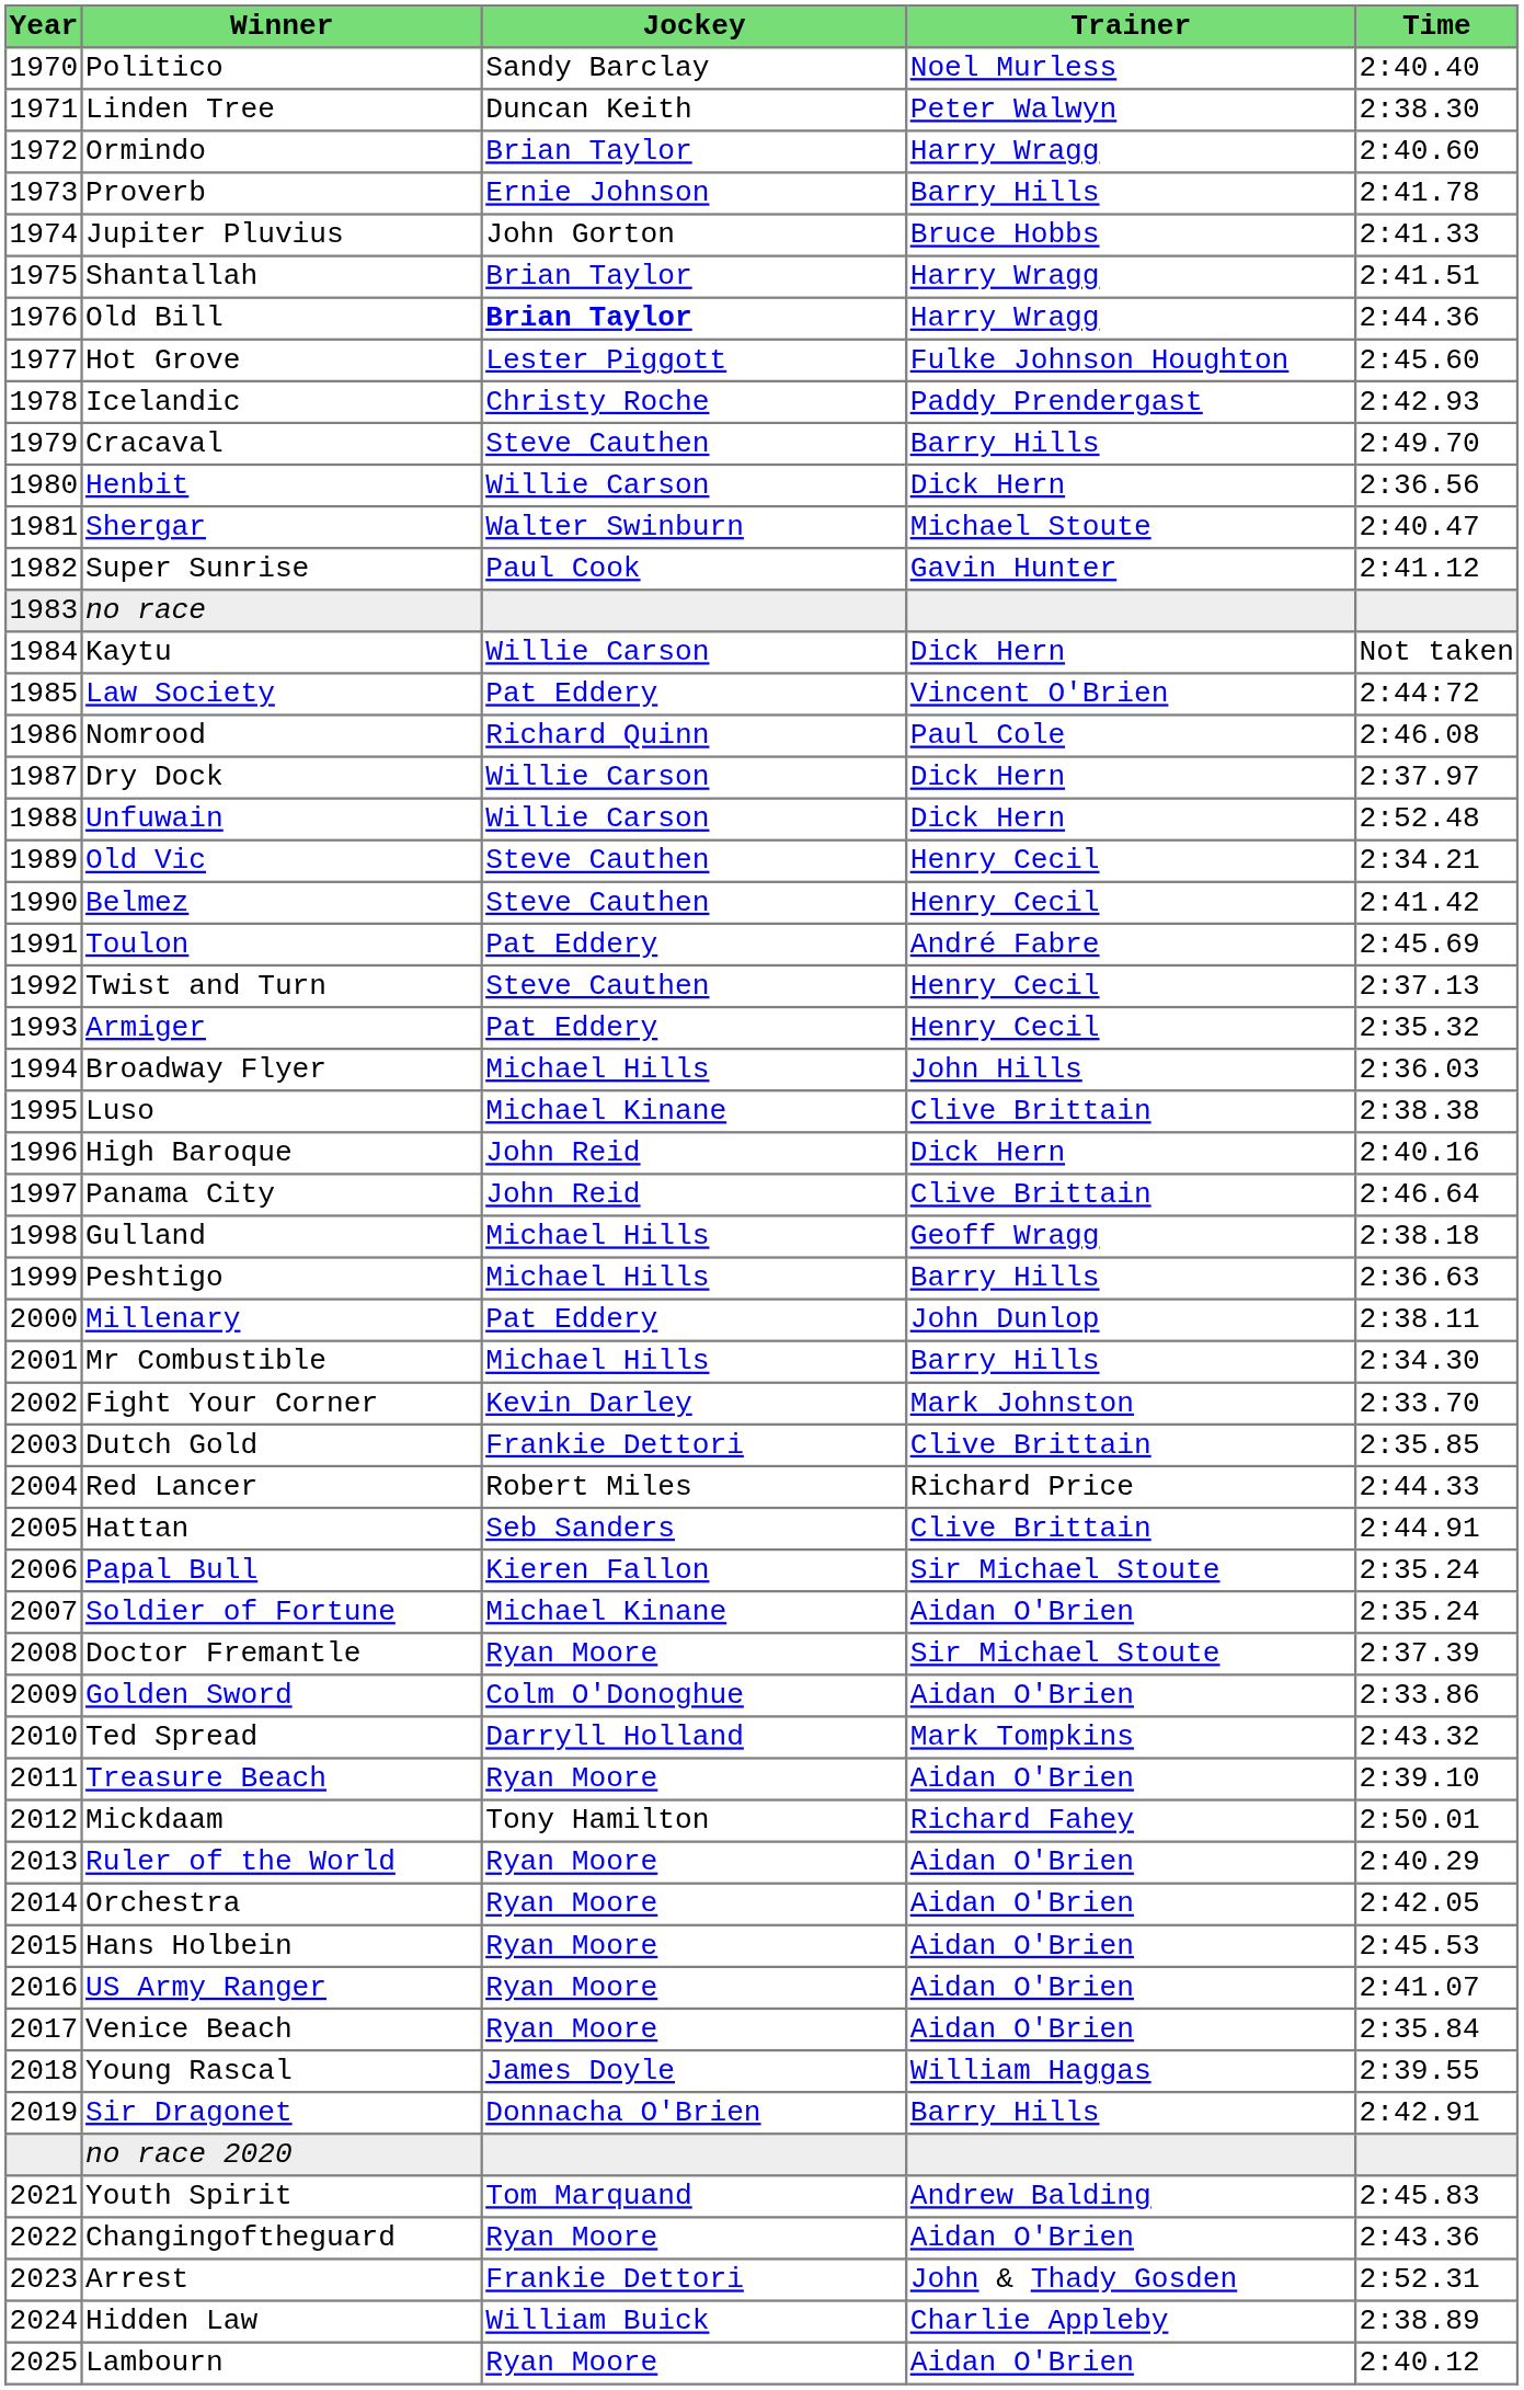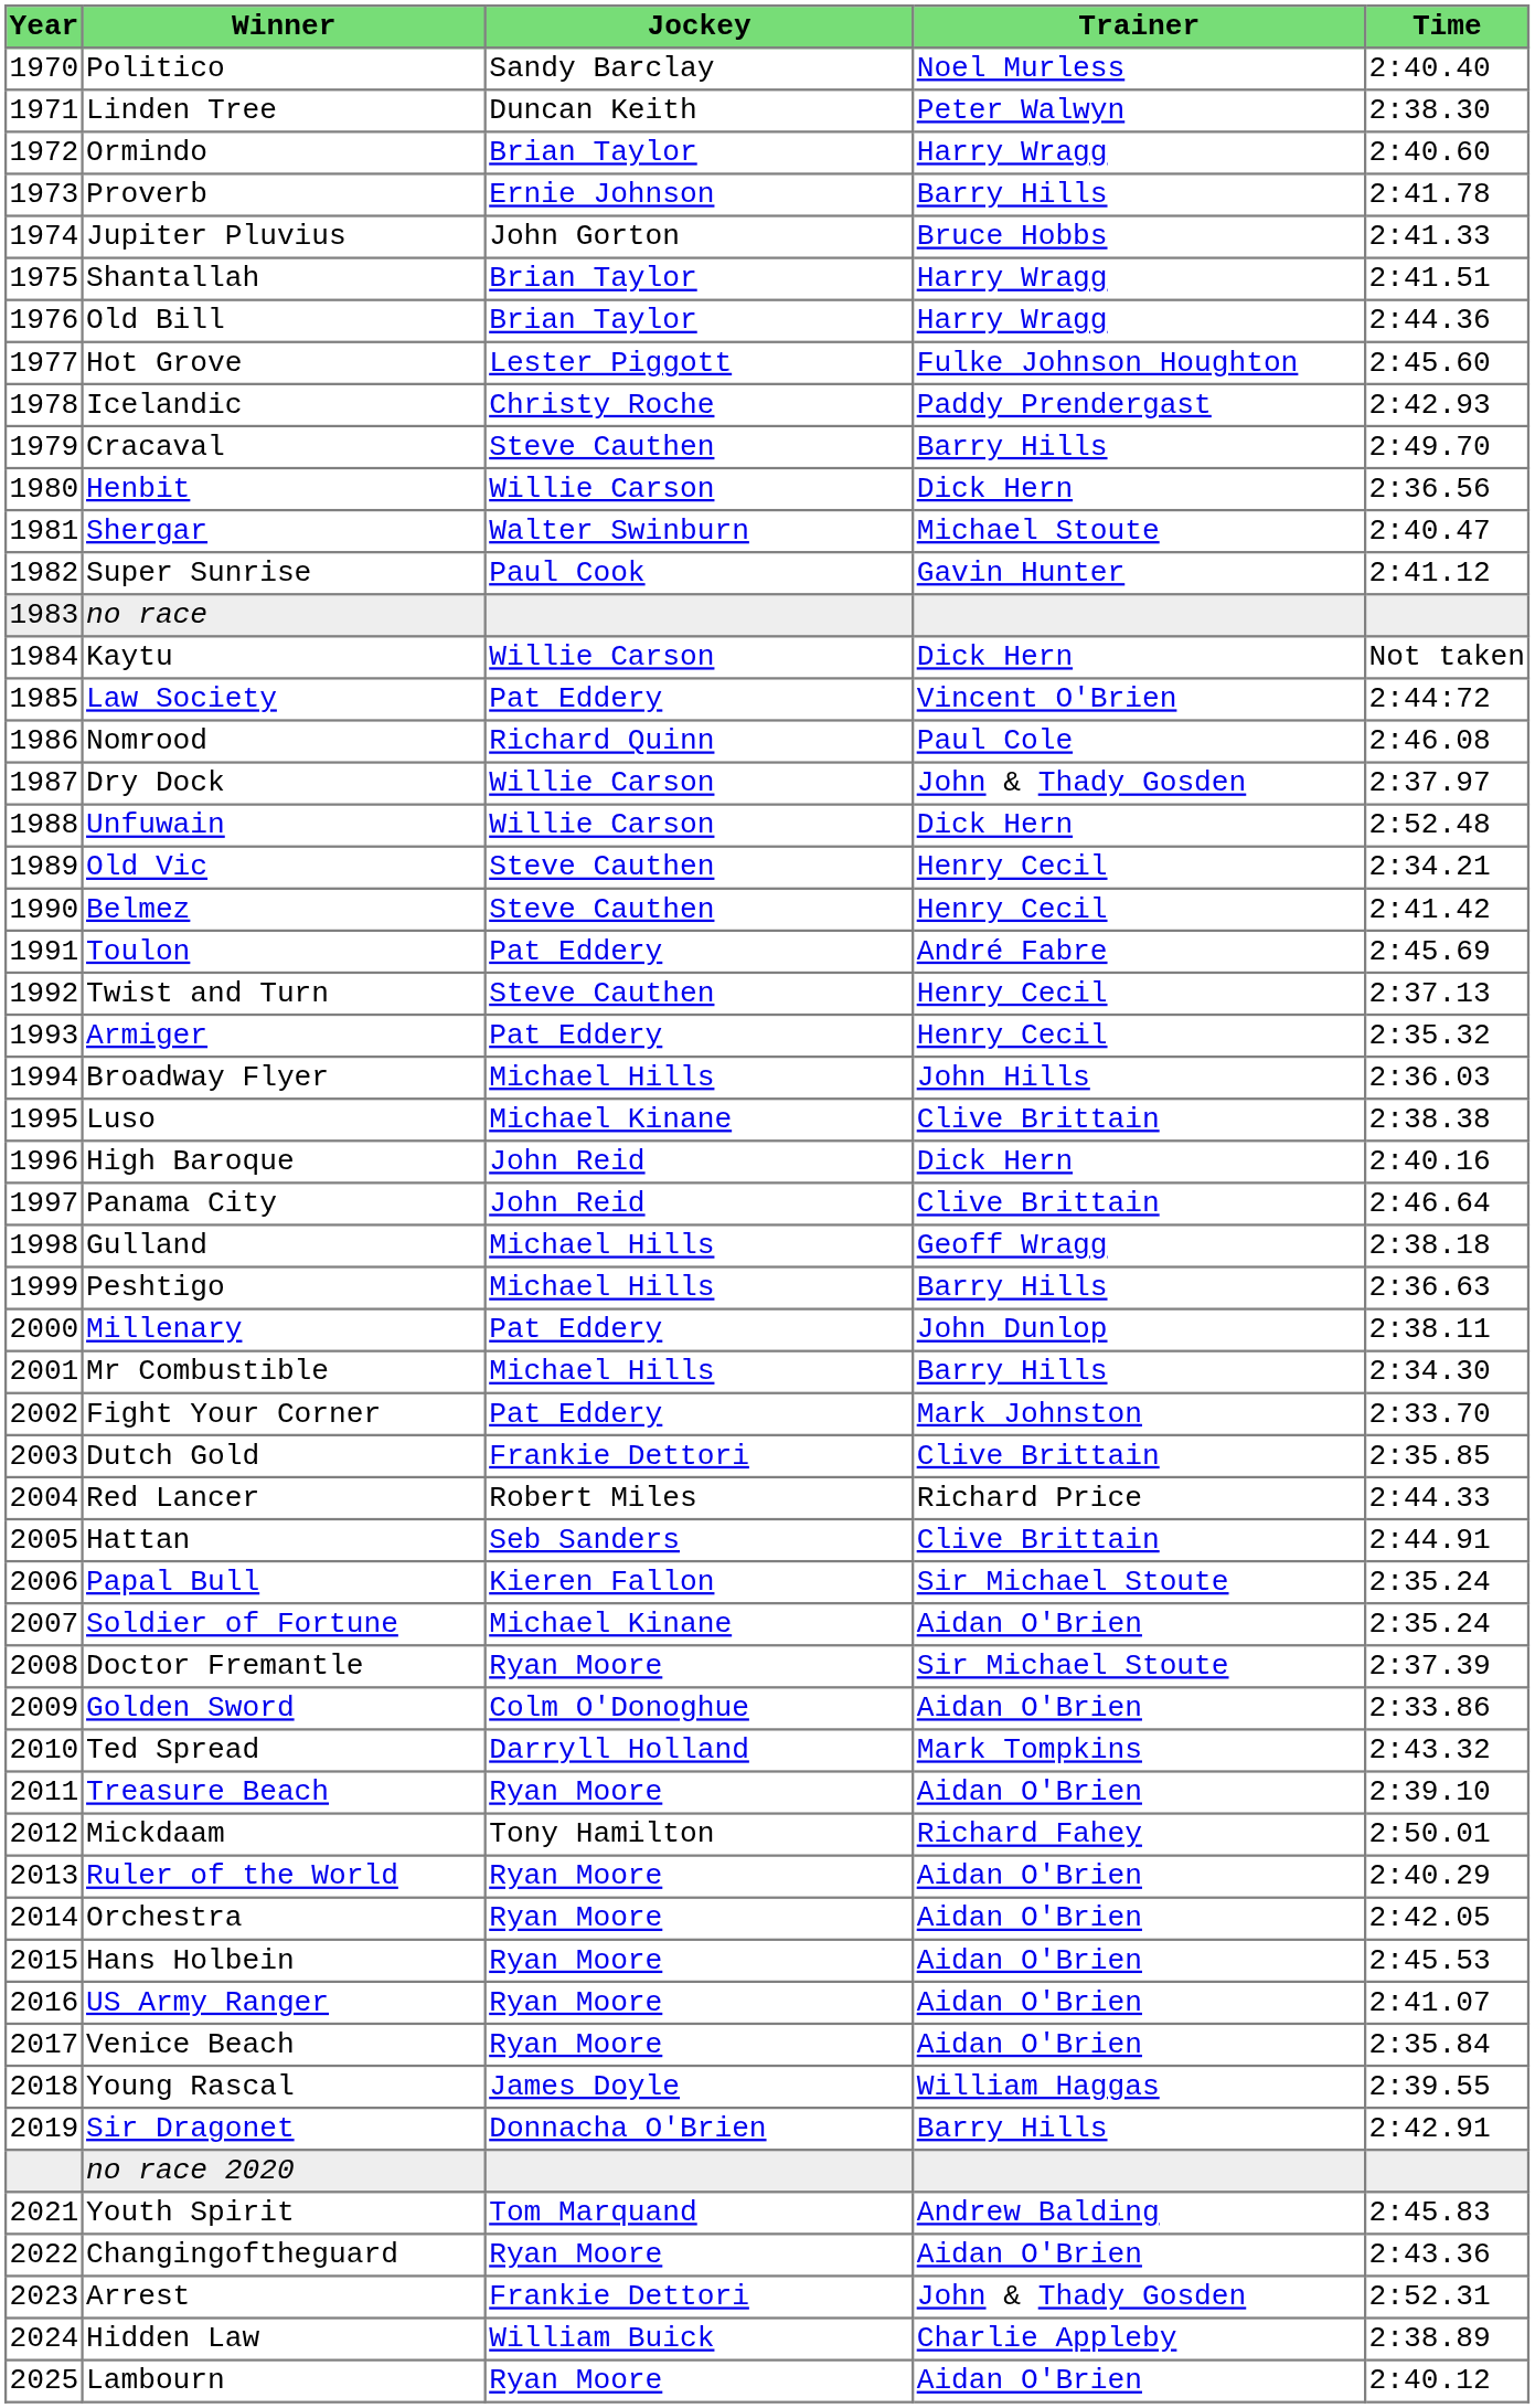 <table class = "sortable" | border="1" style="border-collapse: collapse; font-size:90%">
 <tr bgcolor="#77dd77" align="center">
 <th>Year</th>
 <th>Winner</th>
 <th>Jockey</th>
 <th>Trainer</th>
 <th>Time</th>
 </tr>
 <tr>
 <td>1970</td>
 <td width=160px>Politico</td>
 <td width=170px>Sandy Barclay</td>
 <td width=180px><a href='#'>Noel Murless</a></td>
 <td>2:40.40</td>
 </tr>
 <tr>
 <td>1971</td>
 <td>Linden Tree</td>
 <td>Duncan Keith</td>
 <td><a href='#'>Peter Walwyn</a></td>
 <td>2:38.30</td>
 </tr>
 <tr>
 <td>1972</td>
 <td>Ormindo</td>
 <td><a href='#'>Brian Taylor</a></td>
 <td><a href='#'>Harry Wragg</a></td>
 <td>2:40.60</td>
 </tr>
 <tr>
 <td>1973</td>
 <td>Proverb</td>
 <td><a href='#'>Ernie Johnson</a></td>
 <td><a href='#'>Barry Hills</a></td>
 <td>2:41.78</td>
 </tr>
 <tr>
 <td>1974</td>
 <td>Jupiter Pluvius</td>
 <td>John Gorton</td>
 <td><a href='#'>Bruce Hobbs</a></td>
 <td>2:41.33</td>
 </tr>
 <tr>
 <td>1975</td>
 <td>Shantallah</td>
 <td><a href='#'>Brian Taylor</a></td>
 <td><a href='#'>Harry Wragg</a></td>
 <td>2:41.51</td>
 </tr>
 <tr>
 <td>1976</td>
 <td>Old Bill</td>
-<td><strong><a href='#'>Brian Taylor</a></strong></td>
+<td><a href='#'>Brian Taylor</a></td>
 <td><a href='#'>Harry Wragg</a></td>
 <td>2:44.36</td>
 </tr>
 <tr>
 <td>1977</td>
 <td>Hot Grove</td>
 <td><a href='#'>Lester Piggott</a></td>
 <td><a href='#'>Fulke Johnson Houghton</a></td>
 <td>2:45.60</td>
 </tr>
 <tr>
 <td>1978</td>
 <td>Icelandic</td>
 <td><a href='#'>Christy Roche</a></td>
 <td><a href='#'>Paddy Prendergast</a></td>
 <td>2:42.93</td>
 </tr>
 <tr>
 <td>1979</td>
 <td>Cracaval</td>
 <td><a href='#'>Steve Cauthen</a></td>
 <td><a href='#'>Barry Hills</a></td>
 <td>2:49.70</td>
 </tr>
 <tr>
 <td>1980</td>
 <td><a href='#'>Henbit</a></td>
 <td><a href='#'>Willie Carson</a></td>
 <td><a href='#'>Dick Hern</a></td>
 <td>2:36.56</td>
 </tr>
 <tr>
 <td>1981</td>
 <td><a href='#'>Shergar</a></td>
 <td><a href='#'>Walter Swinburn</a></td>
 <td><a href='#'>Michael Stoute</a></td>
 <td>2:40.47</td>
 </tr>
 <tr>
 <td>1982</td>
 <td>Super Sunrise</td>
 <td><a href='#'>Paul Cook</a></td>
 <td><a href='#'>Gavin Hunter</a></td>
 <td>2:41.12</td>
 </tr>
 <tr bgcolor="#eeeeee">
 <td>1983</td>
 <td><em>no race</em> </td>
 <td></td>
 <td></td>
 <td></td>
 </tr>
 <tr>
 <td>1984</td>
 <td>Kaytu</td>
 <td><a href='#'>Willie Carson</a></td>
 <td><a href='#'>Dick Hern</a></td>
 <td>Not taken</td>
 </tr>
 <tr>
 <td>1985</td>
 <td><a href='#'>Law Society</a></td>
 <td><a href='#'>Pat Eddery</a></td>
 <td><a href='#'>Vincent O'Brien</a></td>
 <td>2:44:72</td>
 </tr>
 <tr>
 <td>1986</td>
 <td>Nomrood</td>
 <td><a href='#'>Richard Quinn</a></td>
 <td><a href='#'>Paul Cole</a></td>
 <td>2:46.08</td>
 </tr>
 <tr>
 <td>1987</td>
 <td>Dry Dock</td>
 <td><a href='#'>Willie Carson</a></td>
-<td><a href='#'>Dick Hern</a></td>
+<td><a href='#'>John</a> & <a href='#'>Thady Gosden</a></td>
 <td>2:37.97</td>
 </tr>
 <tr>
 <td>1988</td>
 <td><a href='#'>Unfuwain</a></td>
 <td><a href='#'>Willie Carson</a></td>
 <td><a href='#'>Dick Hern</a></td>
 <td>2:52.48</td>
 </tr>
 <tr>
 <td>1989</td>
 <td><a href='#'>Old Vic</a></td>
 <td><a href='#'>Steve Cauthen</a></td>
 <td><a href='#'>Henry Cecil</a></td>
 <td>2:34.21</td>
 </tr>
 <tr>
 <td>1990</td>
 <td><a href='#'>Belmez</a></td>
 <td><a href='#'>Steve Cauthen</a></td>
 <td><a href='#'>Henry Cecil</a></td>
 <td>2:41.42</td>
 </tr>
 <tr>
 <td>1991</td>
 <td><a href='#'>Toulon</a></td>
 <td><a href='#'>Pat Eddery</a></td>
 <td><a href='#'>André Fabre</a></td>
 <td>2:45.69</td>
 </tr>
 <tr>
 <td>1992</td>
 <td>Twist and Turn</td>
 <td><a href='#'>Steve Cauthen</a></td>
 <td><a href='#'>Henry Cecil</a></td>
 <td>2:37.13</td>
 </tr>
 <tr>
 <td>1993</td>
 <td><a href='#'>Armiger</a></td>
 <td><a href='#'>Pat Eddery</a></td>
 <td><a href='#'>Henry Cecil</a></td>
 <td>2:35.32</td>
 </tr>
 <tr>
 <td>1994</td>
 <td>Broadway Flyer</td>
 <td><a href='#'>Michael Hills</a></td>
 <td><a href='#'>John Hills</a></td>
 <td>2:36.03</td>
 </tr>
 <tr>
 <td>1995</td>
 <td>Luso</td>
 <td><a href='#'>Michael Kinane</a></td>
 <td><a href='#'>Clive Brittain</a></td>
 <td>2:38.38</td>
 </tr>
 <tr>
 <td>1996</td>
 <td>High Baroque</td>
 <td><a href='#'>John Reid</a></td>
 <td><a href='#'>Dick Hern</a></td>
 <td>2:40.16</td>
 </tr>
 <tr>
 <td>1997</td>
 <td>Panama City</td>
 <td><a href='#'>John Reid</a></td>
 <td><a href='#'>Clive Brittain</a></td>
 <td>2:46.64</td>
 </tr>
 <tr>
 <td>1998</td>
 <td>Gulland</td>
 <td><a href='#'>Michael Hills</a></td>
 <td><a href='#'>Geoff Wragg</a></td>
 <td>2:38.18</td>
 </tr>
 <tr>
 <td>1999</td>
 <td>Peshtigo </td>
 <td><a href='#'>Michael Hills</a></td>
 <td><a href='#'>Barry Hills</a></td>
 <td>2:36.63</td>
 </tr>
 <tr>
 <td>2000</td>
 <td><a href='#'>Millenary</a></td>
 <td><a href='#'>Pat Eddery</a></td>
 <td><a href='#'>John Dunlop</a></td>
 <td>2:38.11</td>
 </tr>
 <tr>
 <td>2001</td>
 <td>Mr Combustible</td>
 <td><a href='#'>Michael Hills</a></td>
 <td><a href='#'>Barry Hills</a></td>
 <td>2:34.30</td>
 </tr>
 <tr>
 <td>2002</td>
 <td>Fight Your Corner</td>
-<td><a href='#'>Kevin Darley</a></td>
+<td><a href='#'>Pat Eddery</a></td>
 <td><a href='#'>Mark Johnston</a></td>
 <td>2:33.70</td>
 </tr>
 <tr>
 <td>2003</td>
 <td>Dutch Gold</td>
 <td><a href='#'>Frankie Dettori</a></td>
 <td><a href='#'>Clive Brittain</a></td>
 <td>2:35.85</td>
 </tr>
 <tr>
 <td>2004</td>
 <td>Red Lancer</td>
 <td>Robert Miles</td>
 <td>Richard Price</td>
 <td>2:44.33</td>
 </tr>
 <tr>
 <td>2005</td>
 <td>Hattan</td>
 <td><a href='#'>Seb Sanders</a></td>
 <td><a href='#'>Clive Brittain</a></td>
 <td>2:44.91</td>
 </tr>
 <tr>
 <td>2006</td>
 <td><a href='#'>Papal Bull</a></td>
 <td><a href='#'>Kieren Fallon</a></td>
 <td><a href='#'>Sir Michael Stoute</a></td>
 <td>2:35.24</td>
 </tr>
 <tr>
 <td>2007</td>
 <td><a href='#'>Soldier of Fortune</a></td>
 <td><a href='#'>Michael Kinane</a></td>
 <td><a href='#'>Aidan O'Brien</a></td>
 <td>2:35.24</td>
 </tr>
 <tr>
 <td>2008</td>
 <td>Doctor Fremantle</td>
 <td><a href='#'>Ryan Moore</a></td>
 <td><a href='#'>Sir Michael Stoute</a></td>
 <td>2:37.39</td>
 </tr>
 <tr>
 <td>2009</td>
 <td><a href='#'>Golden Sword</a></td>
 <td><a href='#'>Colm O'Donoghue</a></td>
 <td><a href='#'>Aidan O'Brien</a></td>
 <td>2:33.86</td>
 </tr>
 <tr>
 <td>2010</td>
 <td>Ted Spread</td>
 <td><a href='#'>Darryll Holland</a></td>
 <td><a href='#'>Mark Tompkins</a></td>
 <td>2:43.32</td>
 </tr>
 <tr>
 <td>2011</td>
 <td><a href='#'>Treasure Beach</a></td>
 <td><a href='#'>Ryan Moore</a></td>
 <td><a href='#'>Aidan O'Brien</a></td>
 <td>2:39.10</td>
 </tr>
 <tr>
 <td>2012</td>
 <td>Mickdaam</td>
 <td>Tony Hamilton</td>
 <td><a href='#'>Richard Fahey</a></td>
 <td>2:50.01</td>
 </tr>
 <tr>
 <td>2013</td>
 <td><a href='#'>Ruler of the World</a></td>
 <td><a href='#'>Ryan Moore</a></td>
 <td><a href='#'>Aidan O'Brien</a></td>
 <td>2:40.29</td>
 </tr>
 <tr>
 <td>2014</td>
 <td>Orchestra</td>
 <td><a href='#'>Ryan Moore</a></td>
 <td><a href='#'>Aidan O'Brien</a></td>
 <td>2:42.05</td>
 </tr>
 <tr>
 <td>2015</td>
 <td>Hans Holbein</td>
 <td><a href='#'>Ryan Moore</a></td>
 <td><a href='#'>Aidan O'Brien</a></td>
 <td>2:45.53</td>
 </tr>
 <tr>
 <td>2016</td>
 <td><a href='#'>US Army Ranger</a></td>
 <td><a href='#'>Ryan Moore</a></td>
 <td><a href='#'>Aidan O'Brien</a></td>
 <td>2:41.07</td>
 </tr>
 <tr>
 <td>2017</td>
 <td>Venice Beach</td>
 <td><a href='#'>Ryan Moore</a></td>
 <td><a href='#'>Aidan O'Brien</a></td>
 <td>2:35.84</td>
 </tr>
 <tr>
 <td>2018</td>
 <td>Young Rascal</td>
 <td><a href='#'>James Doyle</a></td>
 <td><a href='#'>William Haggas</a></td>
 <td>2:39.55</td>
 </tr>
 <tr>
 <td>2019</td>
 <td><a href='#'>Sir Dragonet</a></td>
 <td><a href='#'>Donnacha O'Brien</a></td>
 <td><a href='#'>Barry Hills</a></td>
 <td>2:42.91</td>
 </tr>
 <tr bgcolor="#eeeeee">
 <td data-sort-value="2020"></td>
 <td><em>no race 2020</em> </td>
 <td></td>
 <td></td>
 <td></td>
 </tr>
 <tr>
 <td>2021</td>
 <td>Youth Spirit</td>
 <td><a href='#'>Tom Marquand</a></td>
 <td><a href='#'>Andrew Balding</a></td>
 <td>2:45.83</td>
 </tr>
 <tr>
 <td>2022</td>
 <td>Changingoftheguard</td>
 <td><a href='#'>Ryan Moore</a></td>
 <td><a href='#'>Aidan O'Brien</a></td>
 <td>2:43.36</td>
 </tr>
 <tr>
 <td>2023</td>
 <td>Arrest</td>
 <td><a href='#'>Frankie Dettori</a></td>
 <td><a href='#'>John</a> & <a href='#'>Thady Gosden</a></td>
 <td>2:52.31</td>
 </tr>
 <tr>
 <td>2024</td>
 <td>Hidden Law </td>
 <td><a href='#'>William Buick</a></td>
 <td><a href='#'>Charlie Appleby</a></td>
 <td>2:38.89</td>
 </tr>
 <tr>
 <td>2025</td>
 <td>Lambourn</td>
 <td><a href='#'>Ryan Moore</a></td>
 <td><a href='#'>Aidan O'Brien</a></td>
 <td>2:40.12</td>
 </tr>
 </table>
